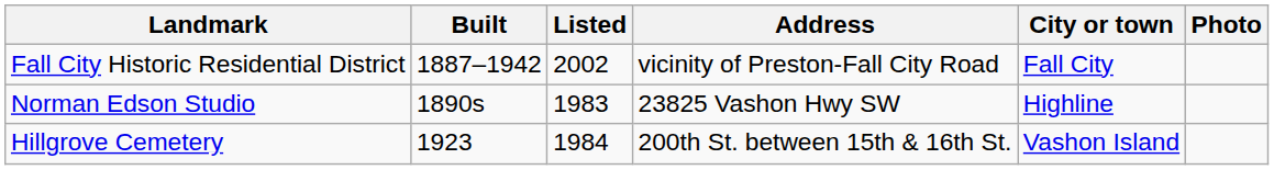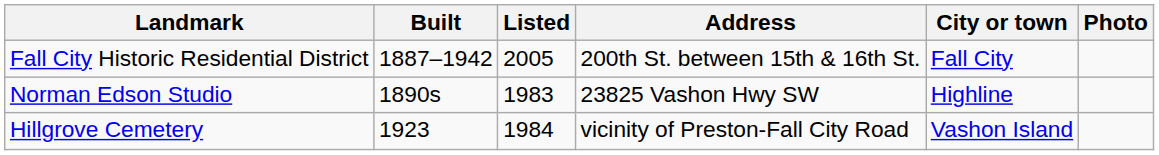 <table class="wikitable">
 <tr>
 <th>Landmark</th>
 <th>Built</th>
 <th>Listed</th>
 <th>Address</th>
 <th>City or town</th>
 <th>Photo</th>
 </tr>
 <tr>
 <td><a href='#'>Fall City</a> Historic Residential District</td>
 <td>1887–1942</td>
-<td>2002</td>
-<td>vicinity of Preston-Fall City Road</td>
+<td>2005</td>
+<td>200th St. between 15th & 16th St.</td>
 <td><a href='#'>Fall City</a></td>
 <td></td>
 </tr>
 <tr>
 <td><a href='#'>Norman Edson Studio</a></td>
 <td>1890s</td>
 <td>1983</td>
 <td>23825 Vashon Hwy SW</td>
 <td><a href='#'>Highline</a></td>
 <td></td>
 </tr>
 <tr>
 <td><a href='#'>Hillgrove Cemetery</a></td>
 <td>1923</td>
 <td>1984</td>
-<td>200th St. between 15th & 16th St.</td>
+<td>vicinity of Preston-Fall City Road</td>
 <td><a href='#'>Vashon Island</a></td>
 <td></td>
 </tr>
 </table>
